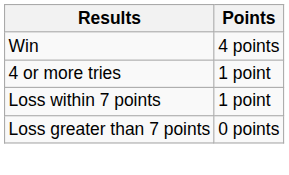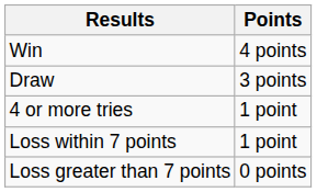 <table class="wikitable">
 <tr>
 <th>Results</th>
 <th>Points</th>
 </tr>
 <tr>
 <td>Win</td>
 <td>4 points</td>
+</tr>
+<tr>
+<td>Draw</td>
+<td>3 points</td>
 </tr>
 <tr>
 <td>4 or more tries</td>
 <td>1 point</td>
 </tr>
 <tr>
 <td>Loss within 7 points</td>
 <td>1 point</td>
 </tr>
 <tr>
 <td>Loss greater than 7 points</td>
 <td>0 points</td>
 </tr>
 </table>
